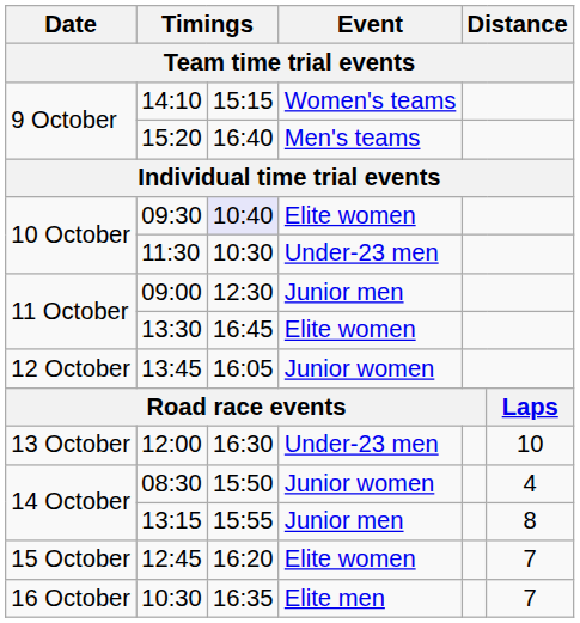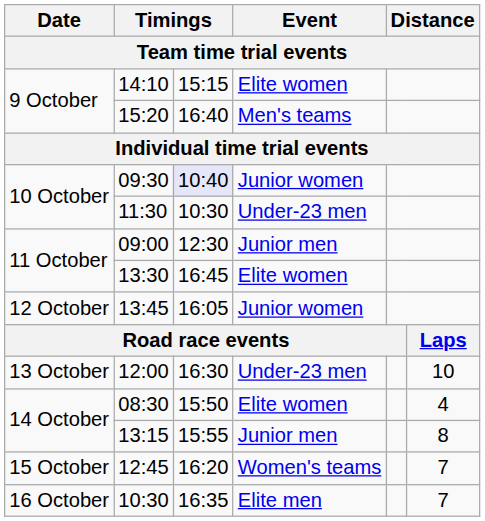 <table class="wikitable">
 <tr>
 <th>Date</th>
 <th colspan=2>Timings</th>
 <th>Event</th>
 <th colspan=2>Distance</th>
 </tr>
 <tr>
 <th colspan=6>Team time trial events</th>
 </tr>
 <tr>
 <td rowspan=2>9 October</td>
 <td>14:10</td>
 <td>15:15</td>
-<td><a href='#'>Women's teams</a></td>
+<td><a href='#'>Elite women</a></td>
 <td colspan=2></td>
 </tr>
 <tr>
 <td>15:20</td>
 <td>16:40</td>
 <td><a href='#'>Men's teams</a></td>
 <td colspan=2></td>
 </tr>
 <tr>
 <th colspan=6>Individual time trial events</th>
 </tr>
 <tr>
 <td rowspan=2>10 October</td>
 <td>09:30</td>
 <td style="background: lavender;">10:40</td>
-<td><a href='#'>Elite women</a></td>
+<td><a href='#'>Junior women</a></td>
 <td colspan=2></td>
 </tr>
 <tr>
 <td>11:30</td>
 <td>10:30</td>
 <td><a href='#'>Under-23 men</a></td>
 <td colspan=2></td>
 </tr>
 <tr>
 <td rowspan=2>11 October</td>
 <td>09:00</td>
 <td>12:30</td>
 <td><a href='#'>Junior men</a></td>
 <td colspan=2></td>
 </tr>
 <tr>
 <td>13:30</td>
 <td>16:45</td>
 <td><a href='#'>Elite women</a></td>
 <td colspan=2></td>
 </tr>
 <tr>
 <td>12 October</td>
 <td>13:45</td>
 <td>16:05</td>
 <td><a href='#'>Junior women</a></td>
 <td colspan=2></td>
 </tr>
 <tr>
 <th colspan=5>Road race events</th>
 <th colspan=5><a href='#'>Laps</a></th>
 </tr>
 <tr>
 <td>13 October</td>
 <td>12:00</td>
 <td>16:30</td>
 <td><a href='#'>Under-23 men</a></td>
 <td></td>
 <td align=center>10</td>
 </tr>
 <tr>
 <td rowspan=2>14 October</td>
 <td>08:30</td>
 <td>15:50</td>
-<td><a href='#'>Junior women</a></td>
+<td><a href='#'>Elite women</a></td>
 <td></td>
 <td align=center>4</td>
 </tr>
 <tr>
 <td>13:15</td>
 <td>15:55</td>
 <td><a href='#'>Junior men</a></td>
 <td></td>
 <td align=center>8</td>
 </tr>
 <tr>
 <td>15 October</td>
 <td>12:45</td>
 <td>16:20</td>
-<td><a href='#'>Elite women</a></td>
+<td><a href='#'>Women's teams</a></td>
 <td></td>
 <td align=center>7</td>
 </tr>
 <tr>
 <td>16 October</td>
 <td>10:30</td>
 <td>16:35</td>
 <td><a href='#'>Elite men</a></td>
 <td></td>
 <td align=center>7</td>
 </tr>
 </table>
